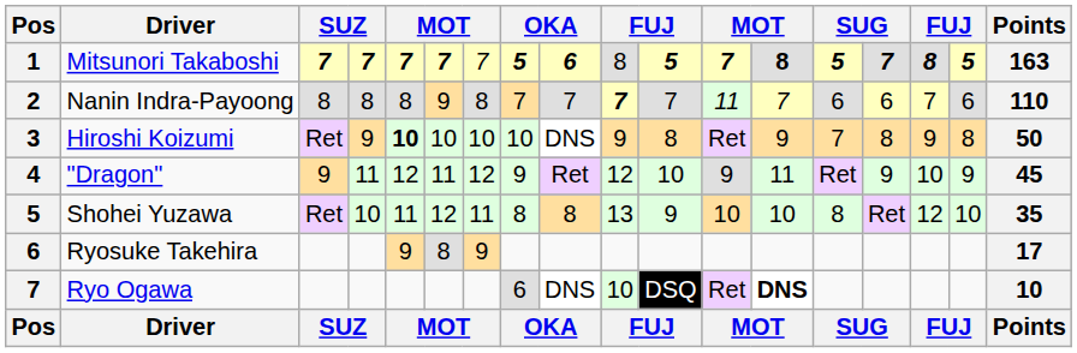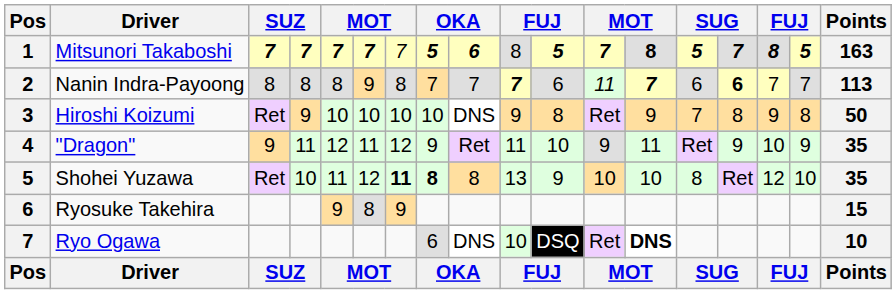 <table class="wikitable" style="font-size:85%; text-align:center">
 <tr style="background:#f9f9f9" valign="top">
 <th valign="middle">Pos</th>
 <th valign="middle">Driver</th>
 <th colspan=2><a href='#'>SUZ</a></th>
 <th colspan=3><a href='#'>MOT</a></th>
 <th colspan=2><a href='#'>OKA</a></th>
 <th colspan=2><a href='#'>FUJ</a></th>
 <th colspan=2><a href='#'>MOT</a></th>
 <th colspan=2><a href='#'>SUG</a></th>
 <th colspan=2><a href='#'>FUJ</a></th>
 <th valign="middle">Points</th>
 </tr>
 <tr>
 <th>1</th>
 <td align="left"> <a href='#'>Mitsunori Takaboshi</a></td>
 <td style="background:#FFFFBF;"><strong><em>7</em></strong></td>
 <td style="background:#FFFFBF;"><strong><em>7</em></strong></td>
 <td style="background:#FFFFBF;"><strong><em>7</em></strong></td>
 <td style="background:#FFFFBF;"><strong><em>7</em></strong></td>
 <td style="background:#FFFFBF;"><em>7</em></td>
 <td style="background:#FFFFBF;"><strong><em>5</em></strong></td>
 <td style="background:#FFFFBF;"><strong><em>6</em></strong></td>
 <td style="background:#DFDFDF;">8</td>
 <td style="background:#FFFFBF;"><strong><em>5</em></strong></td>
 <td style="background:#FFFFBF;"><strong><em>7</em></strong></td>
 <td style="background:#DFDFDF;"><strong>8</strong></td>
 <td style="background:#FFFFBF;"><strong><em>5</em></strong></td>
 <td style="background:#DFDFDF;"><strong><em>7</em></strong></td>
 <td style="background:#DFDFDF;"><strong><em>8</em></strong></td>
 <td style="background:#FFFFBF;"><strong><em>5</em></strong></td>
 <th>163</th>
 </tr>
 <tr>
 <th>2</th>
 <td align="left"> Nanin Indra-Payoong</td>
 <td style="background:#DFDFDF;">8</td>
 <td style="background:#DFDFDF;">8</td>
 <td style="background:#DFDFDF;">8</td>
 <td style="background:#FFDF9F;">9</td>
 <td style="background:#DFDFDF;">8</td>
 <td style="background:#FFDF9F;">7</td>
 <td style="background:#DFDFDF;">7</td>
 <td style="background:#FFFFBF;"><strong><em>7</em></strong></td>
+<td style="background:#DFDFDF;">6</td>
+<td style="background:#DFFFDF;"><em>11</em></td>
+<td style="background:#FFFFBF;"><strong><em>7</em></strong></td>
+<td style="background:#DFDFDF;">6</td>
+<td style="background:#FFFFBF;"><strong>6</strong></td>
+<td style="background:#FFFFBF;">7</td>
 <td style="background:#DFDFDF;">7</td>
-<td style="background:#DFFFDF;"><em>11</em></td>
-<td style="background:#FFFFBF;"><em>7</em></td>
-<td style="background:#DFDFDF;">6</td>
-<td style="background:#FFFFBF;">6</td>
-<td style="background:#FFFFBF;">7</td>
-<td style="background:#DFDFDF;">6</td>
-<th>110</th>
+<th>113</th>
 </tr>
 <tr>
 <th>3</th>
 <td align="left"> <a href='#'>Hiroshi Koizumi</a></td>
 <td style="background:#EFCFFF;">Ret</td>
 <td style="background:#FFDF9F;">9</td>
-<td style="background:#DFFFDF;"><strong>10</strong></td>
+<td style="background:#DFFFDF;">10</td>
 <td style="background:#DFFFDF;">10</td>
 <td style="background:#DFFFDF;">10</td>
 <td style="background:#DFFFDF;">10</td>
 <td style="background:#FFFFFF;">DNS</td>
 <td style="background:#FFDF9F;">9</td>
 <td style="background:#FFDF9F;">8</td>
 <td style="background:#EFCFFF;">Ret</td>
 <td style="background:#FFDF9F;">9</td>
 <td style="background:#FFDF9F;">7</td>
 <td style="background:#FFDF9F;">8</td>
 <td style="background:#FFDF9F;">9</td>
 <td style="background:#FFDF9F;">8</td>
 <th>50</th>
 </tr>
 <tr>
 <th>4</th>
 <td align="left"> <a href='#'>"Dragon"</a></td>
 <td style="background:#FFDF9F;">9</td>
 <td style="background:#DFFFDF;">11</td>
 <td style="background:#DFFFDF;">12</td>
 <td style="background:#DFFFDF;">11</td>
 <td style="background:#DFFFDF;">12</td>
 <td style="background:#DFFFDF;">9</td>
 <td style="background:#EFCFFF;">Ret</td>
-<td style="background:#DFFFDF;">12</td>
+<td style="background:#DFFFDF;">11</td>
 <td style="background:#DFFFDF;">10</td>
 <td style="background:#DFDFDF;">9</td>
 <td style="background:#DFFFDF;">11</td>
 <td style="background:#EFCFFF;">Ret</td>
 <td style="background:#DFFFDF;">9</td>
 <td style="background:#DFFFDF;">10</td>
 <td style="background:#DFFFDF;">9</td>
-<th>45</th>
+<th>35</th>
 </tr>
 <tr>
 <th>5</th>
 <td align="left"> Shohei Yuzawa</td>
 <td style="background:#EFCFFF;">Ret</td>
 <td style="background:#DFFFDF;">10</td>
 <td style="background:#DFFFDF;">11</td>
 <td style="background:#DFFFDF;">12</td>
-<td style="background:#DFFFDF;">11</td>
-<td style="background:#DFFFDF;">8</td>
+<td style="background:#DFFFDF;"><strong>11</strong></td>
+<td style="background:#DFFFDF;"><strong>8</strong></td>
 <td style="background:#FFDF9F;">8</td>
 <td style="background:#DFFFDF;">13</td>
 <td style="background:#DFFFDF;">9</td>
 <td style="background:#FFDF9F;">10</td>
 <td style="background:#DFFFDF;">10</td>
 <td style="background:#DFFFDF;">8</td>
 <td style="background:#EFCFFF;">Ret</td>
 <td style="background:#DFFFDF;">12</td>
 <td style="background:#DFFFDF;">10</td>
 <th>35</th>
 </tr>
 <tr>
 <th>6</th>
 <td align="left"> Ryosuke Takehira</td>
 <td></td>
 <td></td>
 <td style="background:#FFDF9F;">9</td>
 <td style="background:#DFDFDF;">8</td>
 <td style="background:#FFDF9F;">9</td>
 <td></td>
 <td></td>
 <td></td>
 <td></td>
 <td></td>
 <td></td>
 <td></td>
 <td></td>
 <td></td>
 <td></td>
-<th>17</th>
+<th>15</th>
 </tr>
 <tr>
 <th>7</th>
 <td align="left"> <a href='#'>Ryo Ogawa</a></td>
 <td></td>
 <td></td>
 <td></td>
 <td></td>
 <td></td>
 <td style="background:#DFDFDF;">6</td>
 <td style="background:#FFFFFF;">DNS</td>
 <td style="background:#DFFFDF;">10</td>
 <td style="background:black; color:white;">DSQ</td>
 <td style="background:#EFCFFF;">Ret</td>
 <td style="background:#FFFFFF;"><strong>DNS</strong></td>
 <td></td>
 <td></td>
 <td></td>
 <td></td>
 <th>10</th>
 </tr>
 <tr>
 <th valign="middle">Pos</th>
 <th valign="middle">Driver</th>
 <th colspan=2><a href='#'>SUZ</a></th>
 <th colspan=3><a href='#'>MOT</a></th>
 <th colspan=2><a href='#'>OKA</a></th>
 <th colspan=2><a href='#'>FUJ</a></th>
 <th colspan=2><a href='#'>MOT</a></th>
 <th colspan=2><a href='#'>SUG</a></th>
 <th colspan=2><a href='#'>FUJ</a></th>
 <th valign="middle">Points</th>
 </tr>
 </table>
